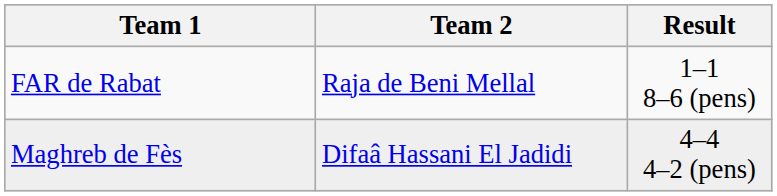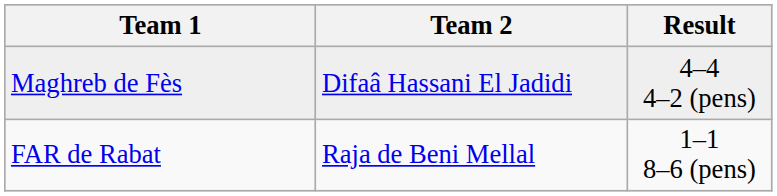 <table class="wikitable">
 <tr>
 <th width="180">Team 1</th>
 <th width="180">Team 2</th>
 <th width="80">Result</th>
 </tr>
+<tr style="background:#EFEFEF">
+<td><a href='#'>Maghreb de Fès</a></td>
+<td><a href='#'>Difaâ Hassani El Jadidi</a></td>
+<td align="center">4–4<br>4–2 (pens)</td>
+</tr>
 <tr>
 <td><a href='#'>FAR de Rabat</a></td>
 <td><a href='#'>Raja de Beni Mellal</a></td>
 <td align="center">1–1<br>8–6 (pens)</td>
 </tr>
-<tr style="background:#EFEFEF">
-<td><a href='#'>Maghreb de Fès</a></td>
-<td><a href='#'>Difaâ Hassani El Jadidi</a></td>
-<td align="center">4–4<br>4–2 (pens)</td>
-</tr>
 </table>
